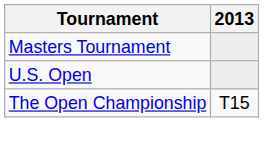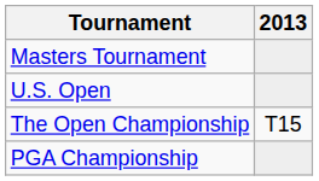 <table class="wikitable" style="font-size:95%;text-align:center;">
 <tr>
 <th>Tournament</th>
 <th>2013</th>
 </tr>
 <tr>
 <td align=left><a href='#'>Masters Tournament</a></td>
 <td style="background:#eeeeee;"></td>
 </tr>
 <tr>
 <td align=left><a href='#'>U.S. Open</a></td>
 <td style="background:#eeeeee;"></td>
 </tr>
 <tr>
 <td align=left><a href='#'>The Open Championship</a></td>
 <td>T15</td>
 </tr>
+<tr>
+<td align=left><a href='#'>PGA Championship</a></td>
+<td style="background:#eeeeee;"></td>
+</tr>
 </table>
